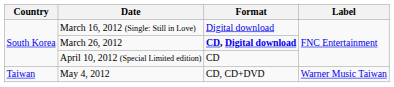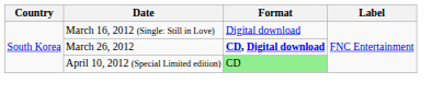 <table class="wikitable">
 <tr>
 <th>Country</th>
 <th>Date</th>
 <th>Format</th>
 <th>Label</th>
 </tr>
 <tr>
 <td rowspan=3><a href='#'>South Korea</a></td>
 <td>March 16, 2012 <small>(Single: Still in Love)</small></td>
 <td><a href='#'>Digital download</a></td>
 <td rowspan=3><a href='#'>FNC Entertainment</a></td>
 </tr>
 <tr>
 <td>March 26, 2012</td>
 <td><strong><a href='#'>CD</a>, <a href='#'>Digital download</a></strong></td>
 </tr>
 <tr>
 <td>April 10, 2012 <small>(Special Limited edition)</small></td>
-<td>CD</td>
-</tr>
-<tr>
-<td><a href='#'>Taiwan</a></td>
-<td>May 4, 2012</td>
-<td>CD, CD+DVD</td>
-<td><a href='#'>Warner Music Taiwan</a></td>
+<td style="background: lightgreen;">CD</td>
 </tr>
 </table>
